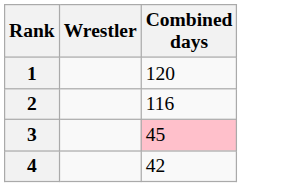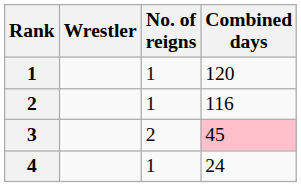 <table class="wikitable sortable">
 <tr>
 <th>Rank</th>
 <th>Wrestler</th>
+<th>No. of<br>reigns</th>
 <th>Combined<br>days</th>
 </tr>
 <tr>
 <th>1</th>
 <td></td>
+<td>1</td>
 <td>120</td>
 </tr>
 <tr>
 <th>2</th>
 <td></td>
+<td>1</td>
 <td>116</td>
 </tr>
 <tr>
 <th>3</th>
 <td></td>
+<td>2</td>
 <td style="background: pink;">45</td>
 </tr>
 <tr>
 <th>4</th>
 <td></td>
-<td>42</td>
+<td>1</td>
+<td>24</td>
 </tr>
 </table>
